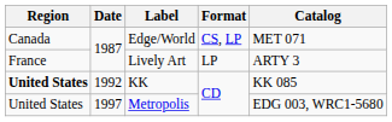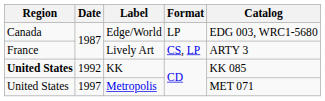 <table class="wikitable">
 <tr>
 <th>Region</th>
 <th>Date</th>
 <th>Label</th>
 <th>Format</th>
 <th>Catalog</th>
 </tr>
 <tr>
 <td>Canada</td>
 <td rowspan="2">1987</td>
 <td>Edge/World</td>
-<td><a href='#'>CS</a>, <a href='#'>LP</a></td>
-<td>MET 071</td>
+<td>LP</td>
+<td>EDG 003, WRC1-5680</td>
 </tr>
 <tr>
 <td>France</td>
 <td>Lively Art</td>
-<td>LP</td>
+<td><a href='#'>CS</a>, <a href='#'>LP</a></td>
 <td>ARTY 3</td>
 </tr>
 <tr>
 <td><strong>United States</strong></td>
 <td>1992</td>
 <td>KK</td>
 <td rowspan="2"><a href='#'>CD</a></td>
 <td>KK 085</td>
 </tr>
 <tr>
 <td>United States</td>
 <td>1997</td>
 <td><a href='#'>Metropolis</a></td>
-<td>EDG 003, WRC1-5680</td>
+<td>MET 071</td>
 </tr>
 </table>
